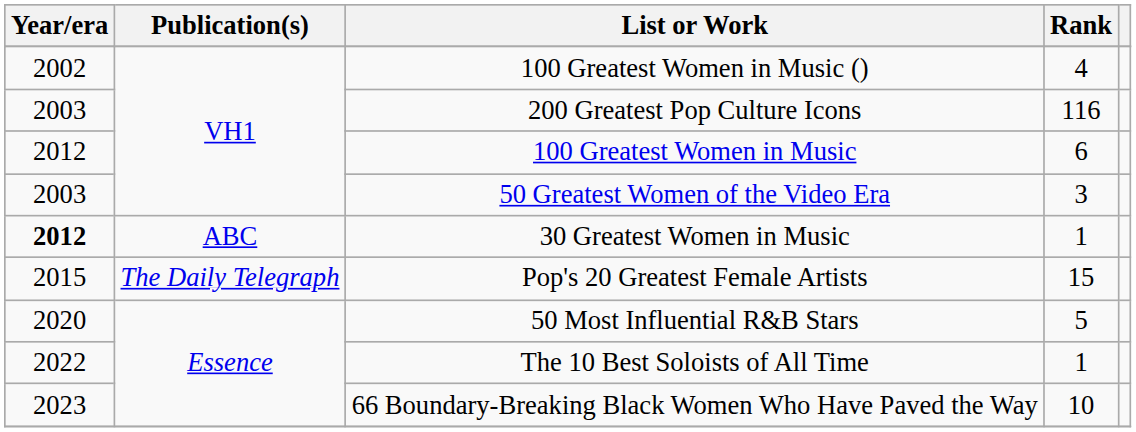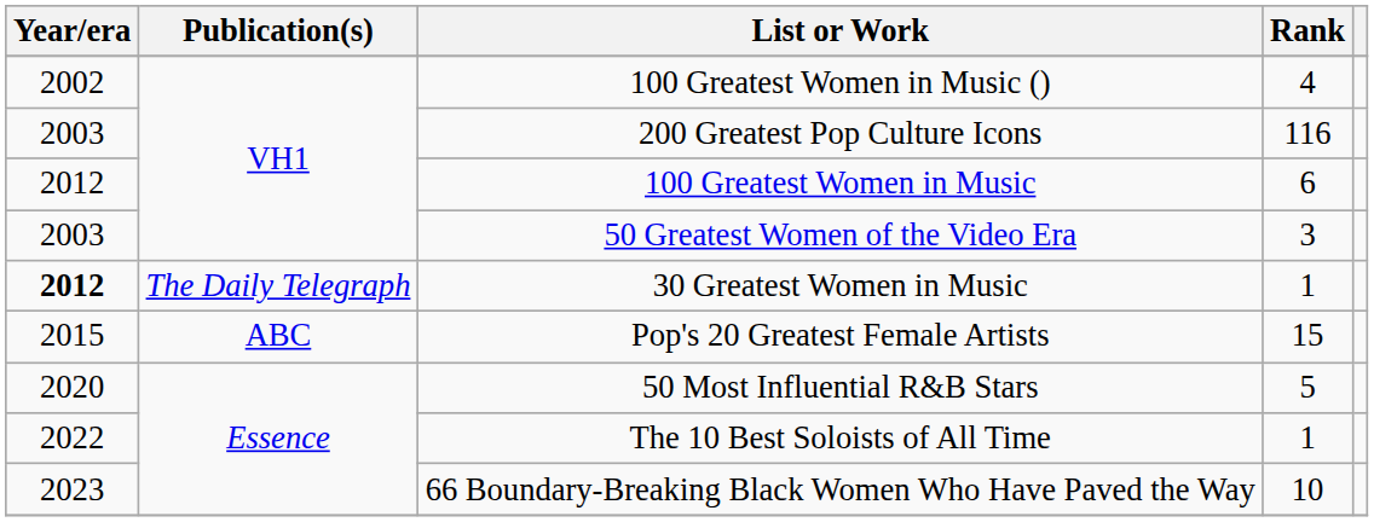 <table class="wikitable plainrowheaders sortable" style="text-align:center">
 <tr>
 <th>Year/era</th>
 <th>Publication(s)</th>
 <th>List or Work</th>
 <th data-sort-type="number">Rank</th>
 <th scope="col" class="unsortable"></th>
 </tr>
 <tr>
 </tr>
 <tr>
 <td>2002</td>
 <td rowspan="4"><a href='#'>VH1</a></td>
 <td>100 Greatest Women in Music ()</td>
 <td align="center">4</td>
 <td align="center"></td>
 </tr>
 <tr>
 <td>2003</td>
 <td>200 Greatest Pop Culture Icons</td>
 <td align="center">116</td>
 <td align="center"></td>
 </tr>
 <tr>
 <td>2012</td>
 <td><a href='#'>100 Greatest Women in Music</a></td>
 <td align="center">6</td>
 <td align="center"></td>
 </tr>
 <tr>
 <td>2003</td>
 <td><a href='#'>50 Greatest Women of the Video Era</a></td>
 <td align="center">3</td>
 <td align="center"></td>
 </tr>
 <tr>
 <td><strong>2012</strong></td>
-<td><a href='#'>ABC</a></td>
+<td><em><a href='#'>The Daily Telegraph</a></em></td>
 <td>30 Greatest Women in Music</td>
 <td align="center">1</td>
 <td align="center"></td>
 </tr>
 <tr>
 <td>2015</td>
-<td><em><a href='#'>The Daily Telegraph</a></em></td>
+<td><a href='#'>ABC</a></td>
 <td>Pop's 20 Greatest Female Artists</td>
 <td align="center">15</td>
 <td align="center"></td>
 </tr>
 <tr>
 <td>2020</td>
 <td rowspan="3"><em><a href='#'>Essence</a></em></td>
 <td>50 Most Influential R&B Stars</td>
 <td align="center">5</td>
 <td align="center"></td>
 </tr>
 <tr>
 <td>2022</td>
 <td>The 10 Best Soloists of All Time</td>
 <td align="center">1</td>
 <td align="center"></td>
 </tr>
 <tr>
 <td>2023</td>
 <td>66 Boundary-Breaking Black Women Who Have Paved the Way</td>
 <td align="center">10</td>
 <td align="center"></td>
 </tr>
 <tr>
 </tr>
 </table>
